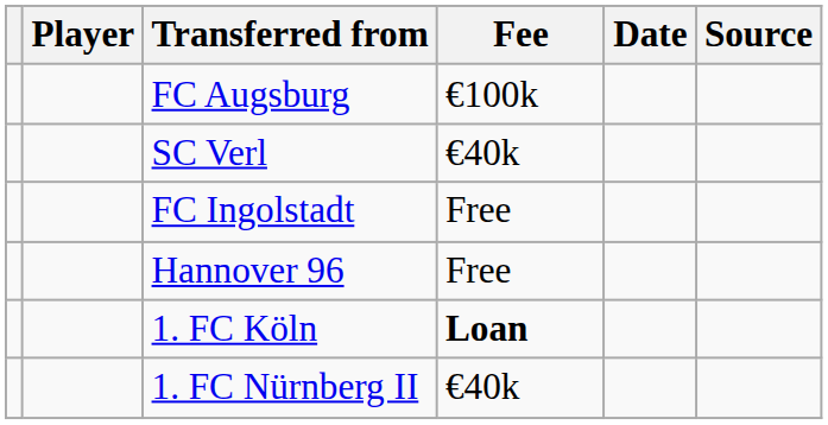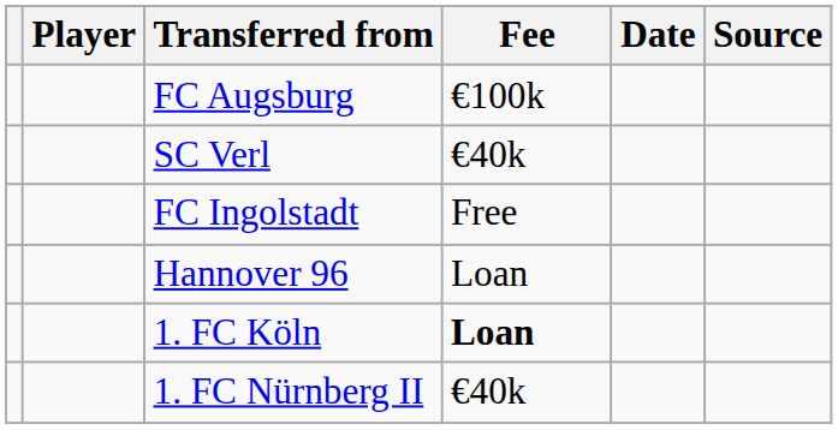 <table class="wikitable plainrowheaders sortable">
 <tr>
 <th></th>
 <th scope="col">Player</th>
 <th>Transferred from</th>
 <th style="width: 65px;">Fee</th>
 <th scope="col">Date</th>
 <th scope="col">Source</th>
 </tr>
 <tr>
 <td align="center"></td>
 <td></td>
 <td> <a href='#'>FC Augsburg</a></td>
 <td>€100k</td>
 <td></td>
 <td></td>
 </tr>
 <tr>
 <td align="center"></td>
 <td></td>
 <td> <a href='#'>SC Verl</a></td>
 <td>€40k</td>
 <td></td>
 <td></td>
 </tr>
 <tr>
 <td align="center"></td>
 <td></td>
 <td> <a href='#'>FC Ingolstadt</a></td>
 <td>Free</td>
 <td></td>
 <td></td>
 </tr>
 <tr>
 <td align="center"></td>
 <td></td>
 <td> <a href='#'>Hannover 96</a></td>
-<td>Free</td>
+<td>Loan</td>
 <td></td>
 <td></td>
 </tr>
 <tr>
 <td align="center"></td>
 <td></td>
 <td> <a href='#'>1. FC Köln</a></td>
 <td><strong>Loan</strong></td>
 <td></td>
 <td></td>
 </tr>
 <tr>
 <td align="center"></td>
 <td></td>
 <td> <a href='#'>1. FC Nürnberg II</a></td>
 <td>€40k</td>
 <td></td>
 <td></td>
 </tr>
 </table>
